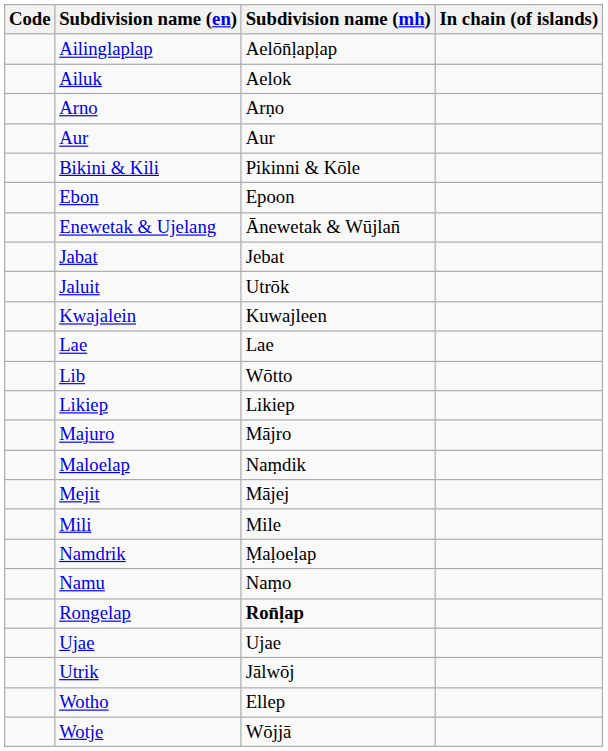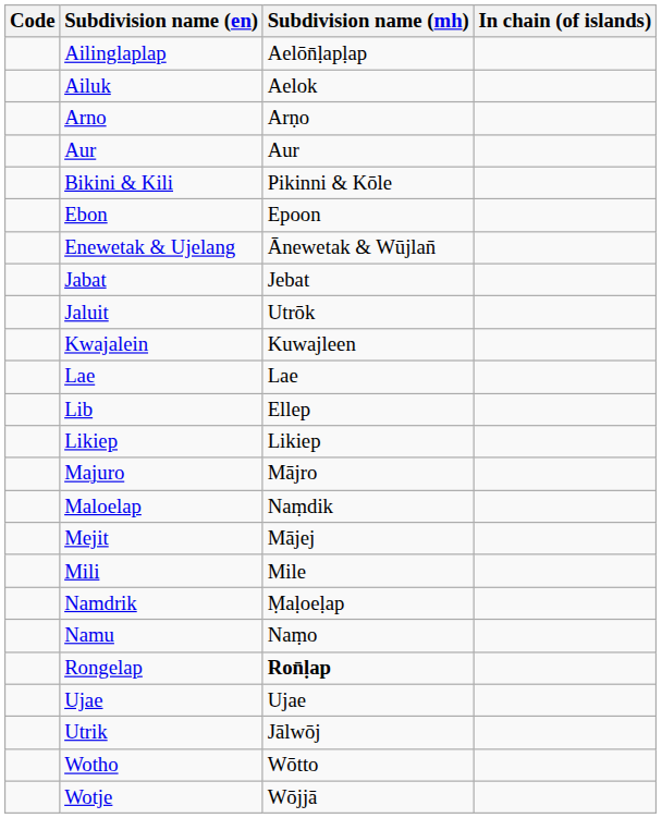 <table class="wikitable sortable">
 <tr>
 <th>Code</th>
 <th>Subdivision name (<a href='#'>en</a>)</th>
 <th>Subdivision name (<a href='#'>mh</a>)</th>
 <th>In chain (of islands)</th>
 </tr>
 <tr>
 <td></td>
 <td><a href='#'>Ailinglaplap</a></td>
 <td>Aelōn̄ḷapḷap</td>
 <td><a href='#'></a></td>
 </tr>
 <tr>
 <td></td>
 <td><a href='#'>Ailuk</a></td>
 <td>Aelok</td>
 <td><a href='#'></a></td>
 </tr>
 <tr>
 <td></td>
 <td><a href='#'>Arno</a></td>
 <td>Arṇo</td>
 <td><a href='#'></a></td>
 </tr>
 <tr>
 <td></td>
 <td><a href='#'>Aur</a></td>
 <td>Aur</td>
 <td><a href='#'></a></td>
 </tr>
 <tr>
 <td></td>
 <td><a href='#'>Bikini & Kili</a></td>
 <td>Pikinni & Kōle</td>
 <td><a href='#'></a></td>
 </tr>
 <tr>
 <td></td>
 <td><a href='#'>Ebon</a></td>
 <td>Epoon</td>
 <td><a href='#'></a></td>
 </tr>
 <tr>
 <td></td>
 <td><a href='#'>Enewetak & Ujelang</a></td>
 <td>Ānewetak & Wūjlan̄</td>
 <td><a href='#'></a></td>
 </tr>
 <tr>
 <td></td>
 <td><a href='#'>Jabat</a></td>
 <td>Jebat</td>
 <td><a href='#'></a></td>
 </tr>
 <tr>
 <td></td>
 <td><a href='#'>Jaluit</a></td>
 <td>Utrōk</td>
 <td><a href='#'></a></td>
 </tr>
 <tr>
 <td></td>
 <td><a href='#'>Kwajalein</a></td>
 <td>Kuwajleen</td>
 <td><a href='#'></a></td>
 </tr>
 <tr>
 <td></td>
 <td><a href='#'>Lae</a></td>
 <td>Lae</td>
 <td><a href='#'></a></td>
 </tr>
 <tr>
 <td></td>
 <td><a href='#'>Lib</a></td>
-<td>Wōtto</td>
+<td>Ellep</td>
 <td><a href='#'></a></td>
 </tr>
 <tr>
 <td></td>
 <td><a href='#'>Likiep</a></td>
 <td>Likiep</td>
 <td><a href='#'></a></td>
 </tr>
 <tr>
 <td></td>
 <td><a href='#'>Majuro</a></td>
 <td>Mājro</td>
 <td><a href='#'></a></td>
 </tr>
 <tr>
 <td></td>
 <td><a href='#'>Maloelap</a></td>
 <td>Naṃdik</td>
 <td><a href='#'></a></td>
 </tr>
 <tr>
 <td></td>
 <td><a href='#'>Mejit</a></td>
 <td>Mājej</td>
 <td><a href='#'></a></td>
 </tr>
 <tr>
 <td></td>
 <td><a href='#'>Mili</a></td>
 <td>Mile</td>
 <td><a href='#'></a></td>
 </tr>
 <tr>
 <td></td>
 <td><a href='#'>Namdrik</a></td>
 <td>Ṃaḷoeḷap</td>
 <td><a href='#'></a></td>
 </tr>
 <tr>
 <td></td>
 <td><a href='#'>Namu</a></td>
 <td>Naṃo</td>
 <td><a href='#'></a></td>
 </tr>
 <tr>
 <td></td>
 <td><a href='#'>Rongelap</a></td>
 <td><strong>Ron̄ḷap</strong></td>
 <td><a href='#'></a></td>
 </tr>
 <tr>
 <td></td>
 <td><a href='#'>Ujae</a></td>
 <td>Ujae</td>
 <td><a href='#'></a></td>
 </tr>
 <tr>
 <td></td>
 <td><a href='#'>Utrik</a></td>
 <td>Jālwōj</td>
 <td><a href='#'></a></td>
 </tr>
 <tr>
 <td></td>
 <td><a href='#'>Wotho</a></td>
-<td>Ellep</td>
+<td>Wōtto</td>
 <td><a href='#'></a></td>
 </tr>
 <tr>
 <td></td>
 <td><a href='#'>Wotje</a></td>
 <td>Wōjjā</td>
 <td><a href='#'></a></td>
 </tr>
 </table>
